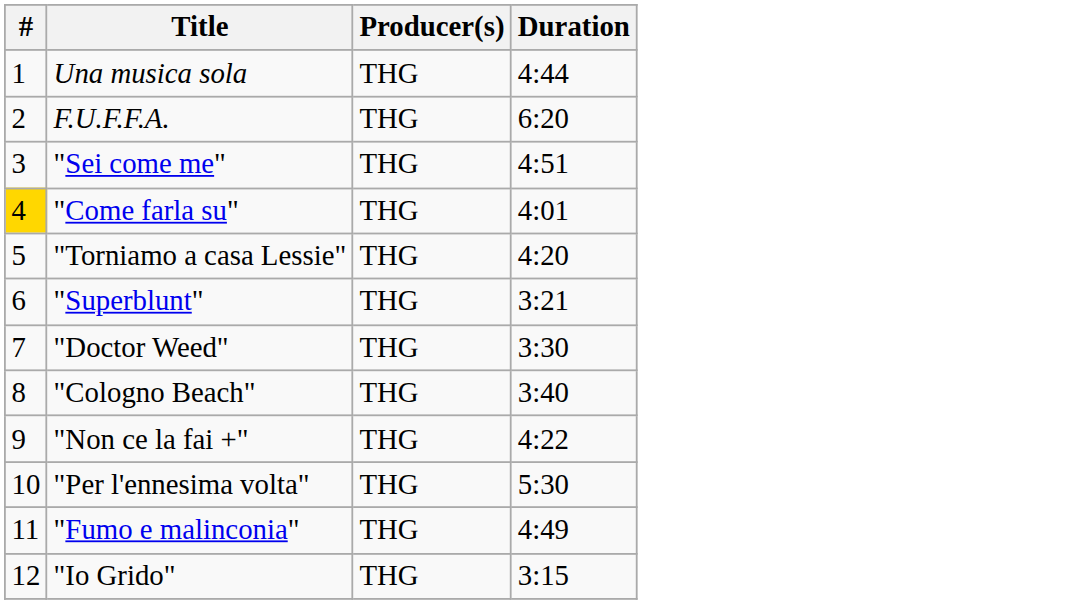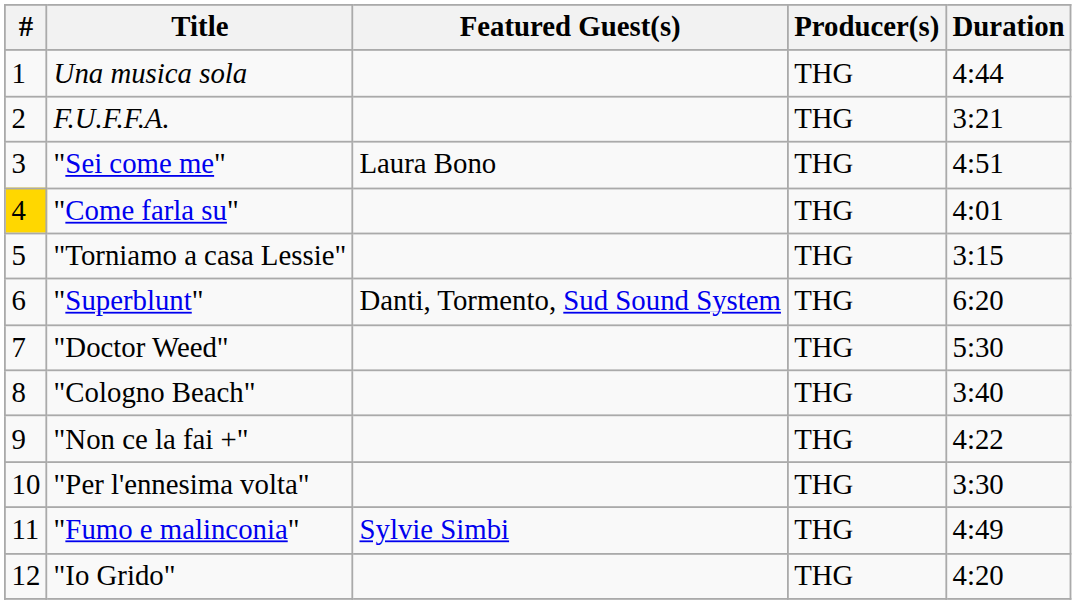 <table class="wikitable">
 <tr>
 <th>#</th>
 <th>Title</th>
+<th>Featured Guest(s)</th>
 <th>Producer(s)</th>
 <th>Duration</th>
 </tr>
 <tr>
 <td>1</td>
 <td><em>Una musica sola</em></td>
+<td></td>
 <td>THG</td>
 <td>4:44</td>
 </tr>
 <tr>
 <td>2</td>
 <td><em>F.U.F.F.A.</em></td>
+<td></td>
 <td>THG</td>
-<td>6:20</td>
+<td>3:21</td>
 </tr>
 <tr>
 <td>3</td>
 <td>"<a href='#'>Sei come me</a>"</td>
+<td>Laura Bono</td>
 <td>THG</td>
 <td>4:51</td>
 </tr>
 <tr>
 <td style="background: gold;">4</td>
 <td>"<a href='#'>Come farla su</a>"</td>
+<td></td>
 <td>THG</td>
 <td>4:01</td>
 </tr>
 <tr>
 <td>5</td>
 <td>"Torniamo a casa Lessie"</td>
+<td></td>
 <td>THG</td>
-<td>4:20</td>
+<td>3:15</td>
 </tr>
 <tr>
 <td>6</td>
 <td>"<a href='#'>Superblunt</a>"</td>
+<td>Danti, Tormento, <a href='#'>Sud Sound System</a></td>
 <td>THG</td>
-<td>3:21</td>
+<td>6:20</td>
 </tr>
 <tr>
 <td>7</td>
 <td>"Doctor Weed"</td>
+<td></td>
 <td>THG</td>
-<td>3:30</td>
+<td>5:30</td>
 </tr>
 <tr>
 <td>8</td>
 <td>"Cologno Beach"</td>
+<td></td>
 <td>THG</td>
 <td>3:40</td>
 </tr>
 <tr>
 <td>9</td>
 <td>"Non ce la fai +"</td>
+<td></td>
 <td>THG</td>
 <td>4:22</td>
 </tr>
 <tr>
 <td>10</td>
 <td>"Per l'ennesima volta"</td>
+<td></td>
 <td>THG</td>
-<td>5:30</td>
+<td>3:30</td>
 </tr>
 <tr>
 <td>11</td>
 <td>"<a href='#'>Fumo e malinconia</a>"</td>
+<td><a href='#'>Sylvie Simbi</a></td>
 <td>THG</td>
 <td>4:49</td>
 </tr>
 <tr>
 <td>12</td>
 <td>"Io Grido"</td>
+<td></td>
 <td>THG</td>
-<td>3:15</td>
+<td>4:20</td>
 </tr>
 </table>
